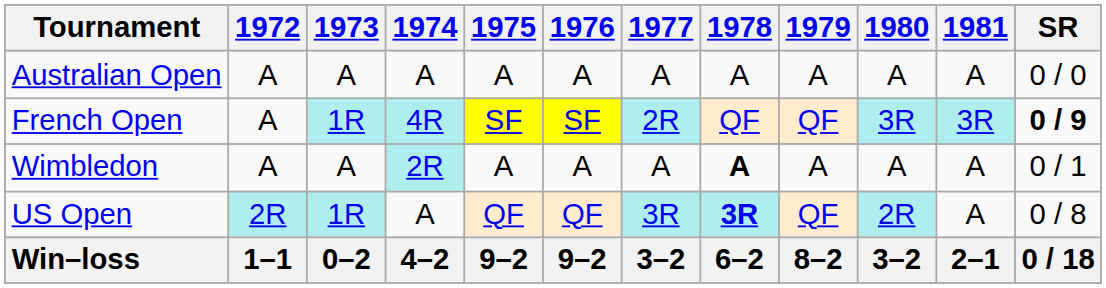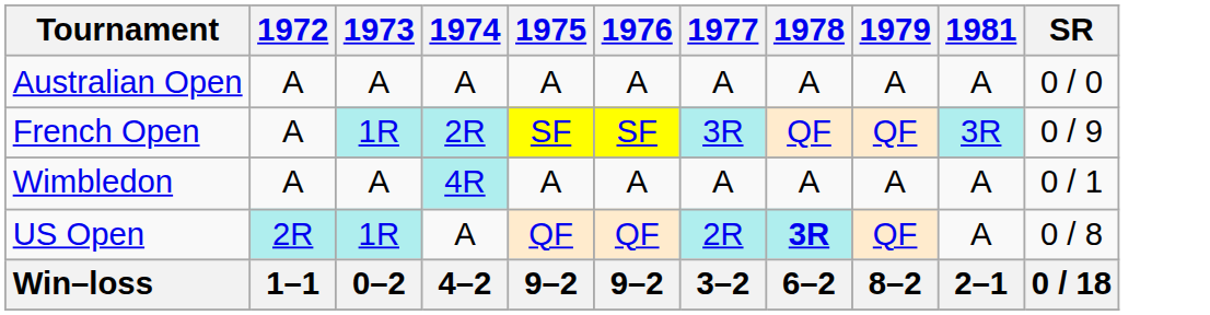 <table class=wikitable style=text-align:center>
 <tr>
 <th>Tournament</th>
 <th><a href='#'>1972</a></th>
 <th><a href='#'>1973</a></th>
 <th><a href='#'>1974</a></th>
 <th><a href='#'>1975</a></th>
 <th><a href='#'>1976</a></th>
 <th><a href='#'>1977</a></th>
 <th><a href='#'>1978</a></th>
 <th><a href='#'>1979</a></th>
-<th><a href='#'>1980</a></th>
 <th><a href='#'>1981</a></th>
 <th>SR</th>
 </tr>
 <tr>
 <td align=left><a href='#'>Australian Open</a></td>
-<td>A</td>
 <td>A</td>
 <td>A</td>
 <td>A</td>
 <td>A</td>
 <td>A</td>
 <td>A</td>
 <td>A</td>
 <td>A</td>
 <td>A</td>
 <td>0 / 0</td>
 </tr>
 <tr>
 <td align=left><a href='#'>French Open</a></td>
 <td>A</td>
 <td bgcolor=afeeee><a href='#'>1R</a></td>
-<td bgcolor=afeeee><a href='#'>4R</a></td>
+<td bgcolor=afeeee><a href='#'>2R</a></td>
 <td bgcolor=yellow><a href='#'>SF</a></td>
 <td bgcolor=yellow><a href='#'>SF</a></td>
-<td bgcolor=afeeee><a href='#'>2R</a></td>
+<td bgcolor=afeeee><a href='#'>3R</a></td>
 <td bgcolor=ffebcd><a href='#'>QF</a></td>
 <td bgcolor=ffebcd><a href='#'>QF</a></td>
 <td bgcolor=afeeee><a href='#'>3R</a></td>
-<td bgcolor=afeeee><a href='#'>3R</a></td>
-<td><strong>0 / 9</strong></td>
+<td>0 / 9</td>
 </tr>
 <tr>
 <td align=left><a href='#'>Wimbledon</a></td>
 <td>A</td>
 <td>A</td>
-<td bgcolor=afeeee><a href='#'>2R</a></td>
+<td bgcolor=afeeee><a href='#'>4R</a></td>
 <td>A</td>
 <td>A</td>
 <td>A</td>
-<td><strong>A</strong></td>
 <td>A</td>
 <td>A</td>
 <td>A</td>
 <td>0 / 1</td>
 </tr>
 <tr>
 <td align=left><a href='#'>US Open</a></td>
 <td bgcolor=afeeee><a href='#'>2R</a></td>
 <td bgcolor=afeeee><a href='#'>1R</a></td>
 <td>A</td>
 <td bgcolor=ffebcd><a href='#'>QF</a></td>
 <td bgcolor=ffebcd><a href='#'>QF</a></td>
-<td bgcolor=afeeee><a href='#'>3R</a></td>
+<td bgcolor=afeeee><a href='#'>2R</a></td>
 <td bgcolor=afeeee><strong><a href='#'>3R</a></strong></td>
 <td bgcolor=ffebcd><a href='#'>QF</a></td>
-<td bgcolor=afeeee><a href='#'>2R</a></td>
 <td>A</td>
 <td>0 / 8</td>
 </tr>
 <tr>
 <th style=text-align:left>Win–loss</th>
 <th>1–1</th>
 <th>0–2</th>
 <th>4–2</th>
 <th>9–2</th>
 <th>9–2</th>
 <th>3–2</th>
 <th>6–2</th>
 <th>8–2</th>
-<th>3–2</th>
 <th>2–1</th>
 <th>0 / 18</th>
 </tr>
 </table>
